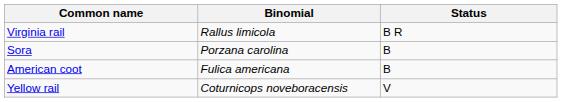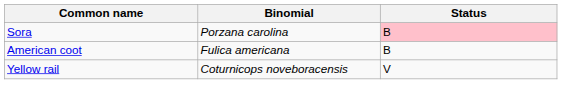 <table width=60% class="wikitable">
 <tr>
 <th width=35%>Common name</th>
 <th width=33%>Binomial</th>
 <th width=32%>Status</th>
 </tr>
 <tr>
-<td><a href='#'>Virginia rail</a></td>
-<td><em>Rallus limicola</em></td>
-<td>B R</td>
-</tr>
-<tr>
 <td><a href='#'>Sora</a></td>
 <td><em>Porzana carolina</em></td>
-<td>B</td>
+<td style="background: pink;">B</td>
 </tr>
 <tr>
 <td><a href='#'>American coot</a></td>
 <td><em>Fulica americana</em></td>
 <td>B</td>
 </tr>
 <tr>
 <td><a href='#'>Yellow rail</a></td>
 <td><em>Coturnicops noveboracensis</em></td>
 <td>V</td>
 </tr>
 </table>
